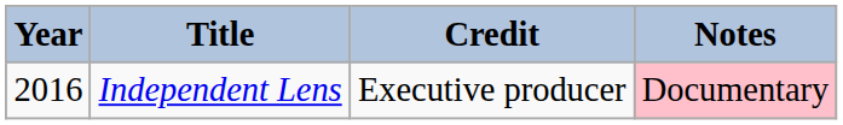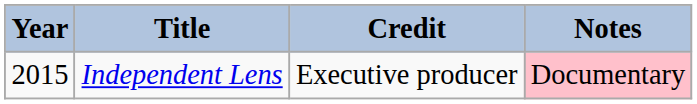 <table class="wikitable" style="font-size:95%;">
 <tr>
 <th style="background:#B0C4DE;">Year</th>
 <th style="background:#B0C4DE;">Title</th>
 <th style="background:#B0C4DE;">Credit</th>
 <th style="background:#B0C4DE;">Notes</th>
 </tr>
 <tr>
-<td>2016</td>
+<td>2015</td>
 <td><em><a href='#'>Independent Lens</a></em></td>
 <td>Executive producer</td>
 <td style="background: pink;">Documentary</td>
 </tr>
 </table>
